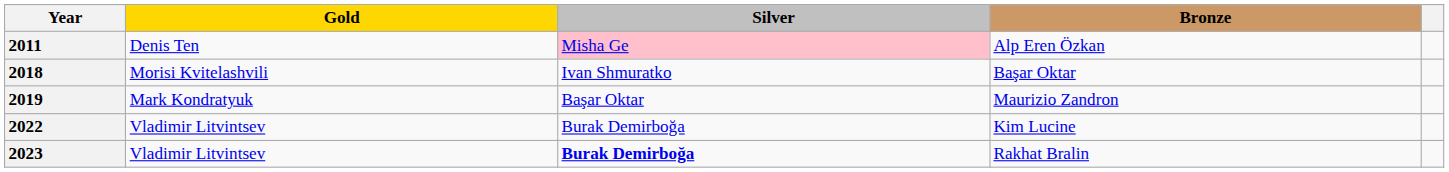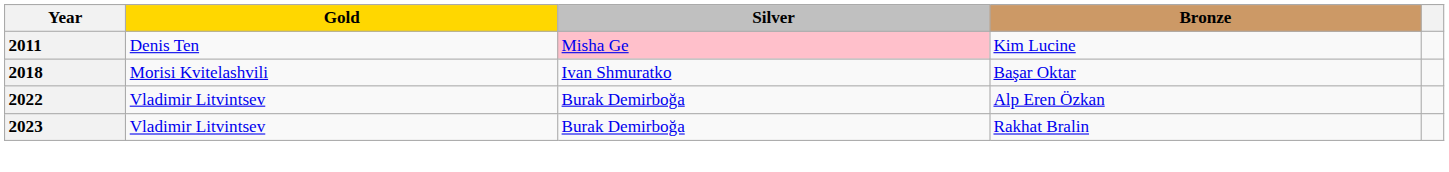 <table class="wikitable unsortable" style="text-align:left; width:85%">
 <tr>
 <th scope="col" style="text-align:center">Year</th>
 <td scope="col" style="text-align:center; width:30%; background:gold"><strong>Gold</strong></td>
 <td scope="col" style="text-align:center; width:30%; background:silver"><strong>Silver</strong></td>
 <td scope="col" style="text-align:center; width:30%; background:#c96"><strong>Bronze</strong></td>
 <th scope="col" style="text-align:center"></th>
 </tr>
 <tr>
 <th scope="row" style="text-align:left">2011</th>
 <td> <a href='#'>Denis Ten</a></td>
 <td style="background: pink;"> <a href='#'>Misha Ge</a></td>
-<td> <a href='#'>Alp Eren Özkan</a></td>
+<td> <a href='#'>Kim Lucine</a></td>
 <td></td>
 </tr>
 <tr>
 <th scope="row" style="text-align:left">2018</th>
 <td> <a href='#'>Morisi Kvitelashvili</a></td>
 <td> <a href='#'>Ivan Shmuratko</a></td>
 <td> <a href='#'>Başar Oktar</a></td>
 <td></td>
 </tr>
 <tr>
-<th scope="row" style="text-align:left">2019</th>
-<td> <a href='#'>Mark Kondratyuk</a></td>
-<td> <a href='#'>Başar Oktar</a></td>
-<td> <a href='#'>Maurizio Zandron</a></td>
-<td></td>
-</tr>
-<tr>
 <th scope="row" style="text-align:left">2022</th>
 <td> <a href='#'>Vladimir Litvintsev</a></td>
 <td> <a href='#'>Burak Demirboğa</a></td>
-<td> <a href='#'>Kim Lucine</a></td>
+<td> <a href='#'>Alp Eren Özkan</a></td>
 <td></td>
 </tr>
 <tr>
 <th scope="row" style="text-align:left">2023</th>
 <td> <a href='#'>Vladimir Litvintsev</a></td>
-<td><strong> <a href='#'>Burak Demirboğa</a></strong></td>
+<td> <a href='#'>Burak Demirboğa</a></td>
 <td> <a href='#'>Rakhat Bralin</a></td>
 <td></td>
 </tr>
 </table>
